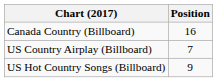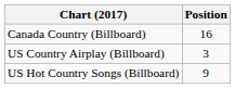 <table class="wikitable sortable">
 <tr>
 <th scope="col">Chart (2017)</th>
 <th scope="col">Position</th>
 </tr>
 <tr>
 <td>Canada Country (Billboard)</td>
 <td align="center">16</td>
 </tr>
 <tr>
 <td>US Country Airplay (Billboard)</td>
-<td align="center">7</td>
+<td align="center">3</td>
 </tr>
 <tr>
 <td>US Hot Country Songs (Billboard)</td>
 <td align="center">9</td>
 </tr>
 </table>
